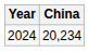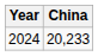 <table class="wikitable">
 <tr>
 <th>Year</th>
 <th>China</th>
 </tr>
 <tr>
 <td>2024</td>
-<td>20,234</td>
+<td>20,233</td>
 </tr>
 </table>
